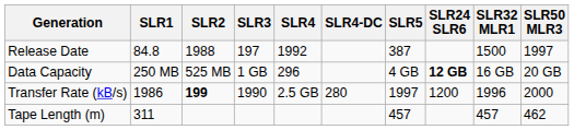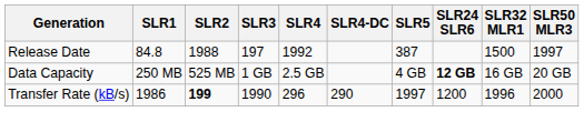 <table class="wikitable" style="margin-left: 1em;">
 <tr>
 <th>Generation</th>
 <th>SLR1</th>
 <th>SLR2</th>
 <th>SLR3</th>
 <th>SLR4</th>
 <th>SLR4-DC</th>
 <th>SLR5</th>
 <th>SLR24 <br> SLR6</th>
 <th>SLR32 <br> MLR1</th>
 <th>SLR50 <br> MLR3</th>
 </tr>
 <tr>
 <td>Release Date</td>
 <td>84.8</td>
 <td>1988</td>
 <td>197</td>
 <td>1992</td>
 <td></td>
 <td>387</td>
 <td></td>
 <td>1500</td>
 <td>1997</td>
 </tr>
 <tr>
 <td>Data Capacity</td>
 <td>250 MB</td>
 <td>525 MB</td>
 <td>1 GB</td>
-<td>296</td>
+<td>2.5 GB</td>
 <td></td>
 <td>4 GB</td>
 <td><strong>12 GB</strong></td>
 <td>16 GB</td>
 <td>20 GB</td>
 </tr>
 <tr>
 <td>Transfer Rate (<a href='#'>kB</a>/s)</td>
 <td>1986</td>
 <td><strong>199</strong></td>
 <td>1990</td>
-<td>2.5 GB</td>
-<td>280</td>
+<td>296</td>
+<td>290</td>
 <td>1997</td>
 <td>1200</td>
 <td>1996</td>
 <td>2000</td>
 </tr>
-<tr>
-<td>Tape Length (m)</td>
-<td>311</td>
-<td></td>
-<td></td>
-<td></td>
-<td></td>
-<td>457</td>
-<td></td>
-<td>457</td>
-<td>462</td>
-</tr>
 </table>
